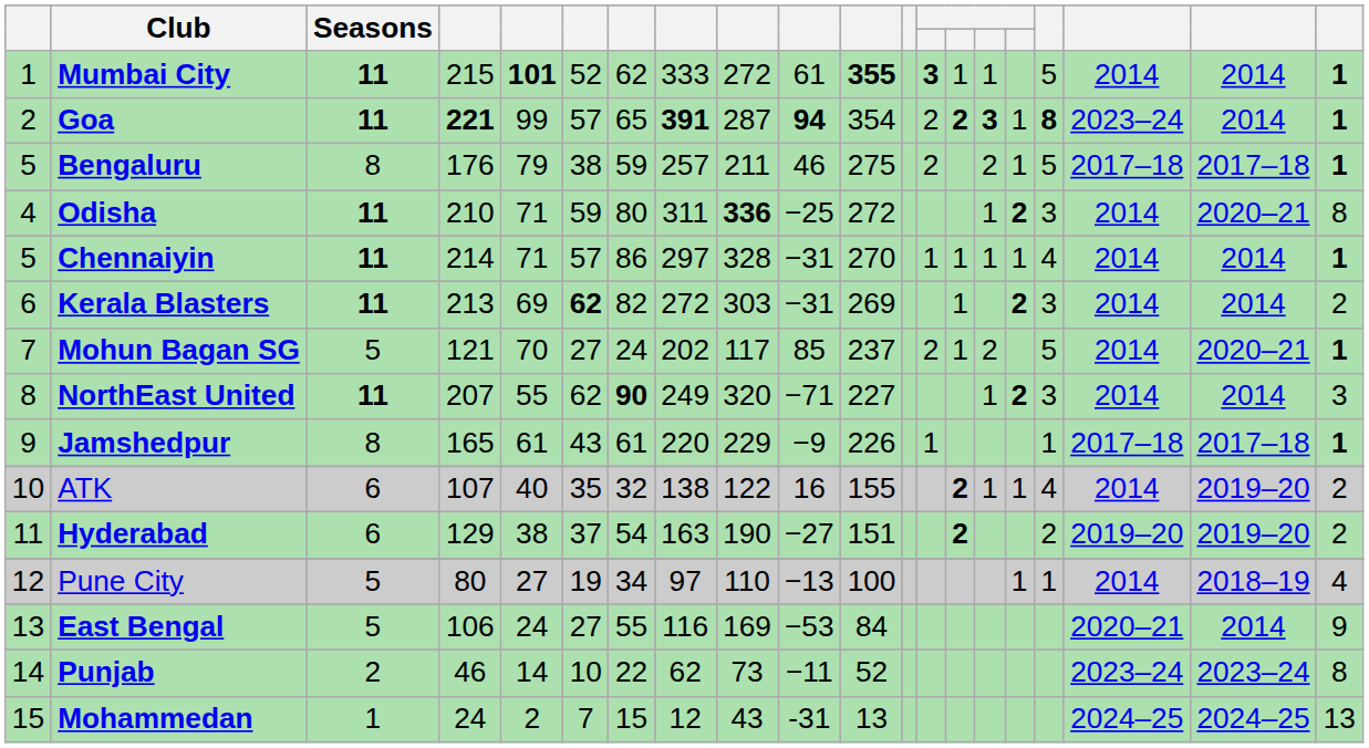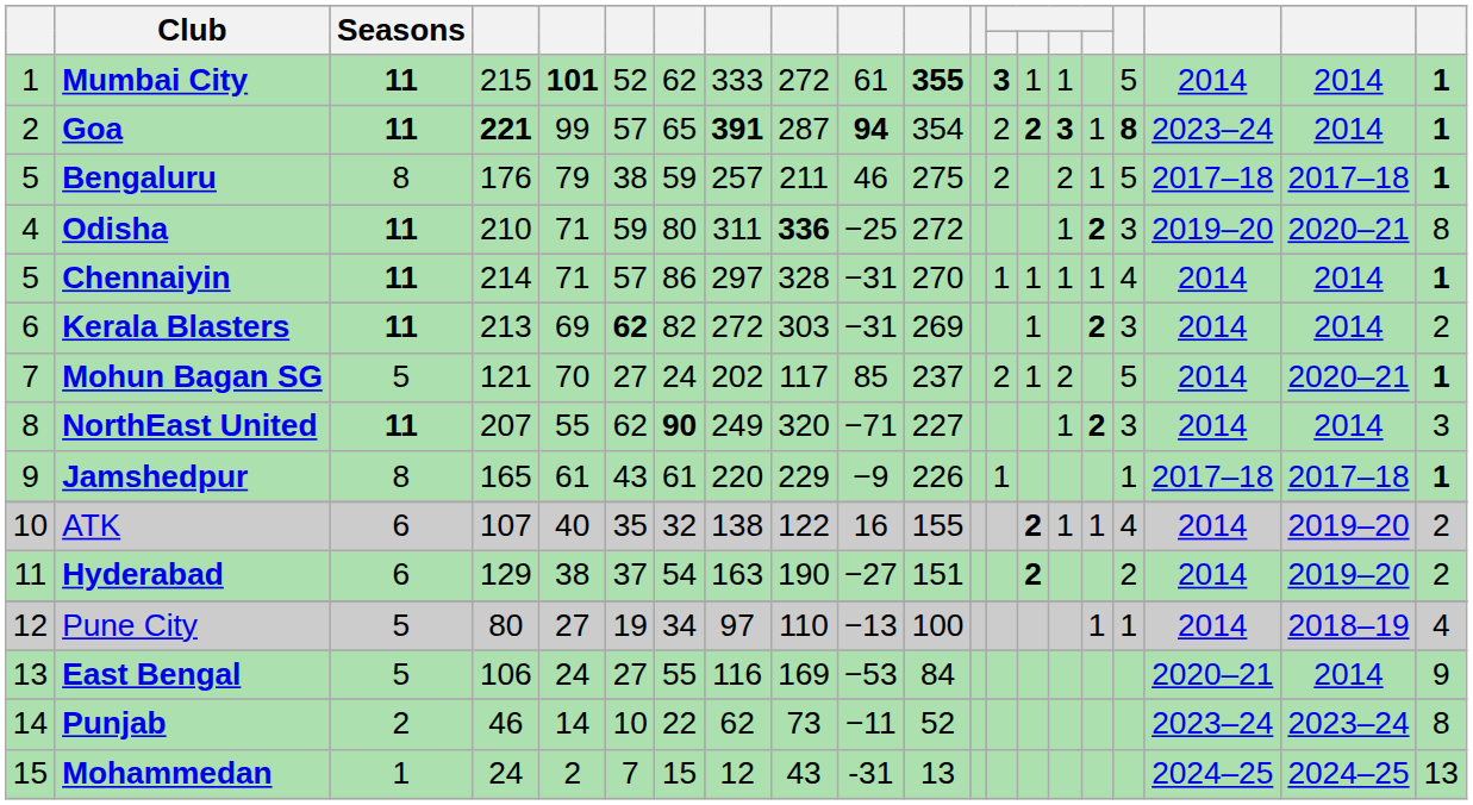 <table class="wikitable sortable" style="text-align:center">
 <tr>
 <th rowspan="2"></th>
 <th rowspan="2">Club</th>
 <th rowspan="2">Seasons</th>
 <th rowspan="2"></th>
 <th rowspan="2"></th>
 <th rowspan="2"></th>
 <th rowspan="2"></th>
 <th rowspan="2"></th>
 <th rowspan="2"></th>
 <th rowspan="2"></th>
 <th rowspan="2"></th>
 <th rowspan="2"></th>
 <th colspan="4"></th>
 <th rowspan="2"></th>
 <th rowspan="2"></th>
 <th rowspan="2"></th>
 <th rowspan="2"></th>
 </tr>
 <tr>
 <th></th>
 <th></th>
 <th></th>
 <th></th>
 </tr>
 <tr style="background:#ace1af">
 <td>1</td>
 <td align="left"><strong><a href='#'>Mumbai City</a></strong></td>
 <td><strong>11</strong></td>
 <td>215</td>
 <td><strong>101</strong></td>
 <td>52</td>
 <td>62</td>
 <td>333</td>
 <td>272</td>
 <td>61</td>
 <td><strong>355</strong></td>
 <td></td>
 <td><strong>3</strong></td>
 <td>1</td>
 <td>1</td>
 <td></td>
 <td>5</td>
 <td><a href='#'>2014</a></td>
 <td><a href='#'>2014</a></td>
 <td><strong>1</strong></td>
 </tr>
 <tr style="background:#ace1af">
 <td>2</td>
 <td align="left"><strong><a href='#'>Goa</a></strong></td>
 <td><strong>11</strong></td>
 <td><strong>221</strong></td>
 <td>99</td>
 <td>57</td>
 <td>65</td>
 <td><strong>391</strong></td>
 <td>287</td>
 <td><strong>94</strong></td>
 <td>354</td>
 <td></td>
 <td>2</td>
 <td><strong>2</strong></td>
 <td><strong>3</strong></td>
 <td>1</td>
 <td><strong>8</strong></td>
 <td><a href='#'>2023–24</a></td>
 <td><a href='#'>2014</a></td>
 <td><strong>1</strong></td>
 </tr>
 <tr style="background:#ace1af">
 <td>5</td>
 <td align="left"><strong><a href='#'>Bengaluru</a></strong></td>
 <td>8</td>
 <td>176</td>
 <td>79</td>
 <td>38</td>
 <td>59</td>
 <td>257</td>
 <td>211</td>
 <td>46</td>
 <td>275</td>
 <td></td>
 <td>2</td>
 <td></td>
 <td>2</td>
 <td>1</td>
 <td>5</td>
 <td><a href='#'>2017–18</a></td>
 <td><a href='#'>2017–18</a></td>
 <td><strong>1</strong></td>
 </tr>
 <tr style="background:#ace1af">
 <td>4</td>
 <td align="left"><strong><a href='#'>Odisha</a></strong></td>
 <td><strong>11</strong></td>
 <td>210</td>
 <td>71</td>
 <td>59</td>
 <td>80</td>
 <td>311</td>
 <td><strong>336</strong></td>
 <td>−25</td>
 <td>272</td>
 <td></td>
 <td></td>
 <td></td>
 <td>1</td>
 <td><strong>2</strong></td>
 <td>3</td>
-<td><a href='#'>2014</a></td>
+<td><a href='#'>2019–20</a></td>
 <td><a href='#'>2020–21</a></td>
 <td>8</td>
 </tr>
 <tr style="background:#ace1af">
 <td>5</td>
 <td align="left"><strong><a href='#'>Chennaiyin</a></strong></td>
 <td><strong>11</strong></td>
 <td>214</td>
 <td>71</td>
 <td>57</td>
 <td>86</td>
 <td>297</td>
 <td>328</td>
 <td>−31</td>
 <td>270</td>
 <td></td>
 <td>1</td>
 <td>1</td>
 <td>1</td>
 <td>1</td>
 <td>4</td>
 <td><a href='#'>2014</a></td>
 <td><a href='#'>2014</a></td>
 <td><strong>1</strong></td>
 </tr>
 <tr style="background:#ace1af">
 <td>6</td>
 <td align="left"><strong><a href='#'>Kerala Blasters</a></strong></td>
 <td><strong>11</strong></td>
 <td>213</td>
 <td>69</td>
 <td><strong>62</strong></td>
 <td>82</td>
 <td>272</td>
 <td>303</td>
 <td>−31</td>
 <td>269</td>
 <td></td>
 <td></td>
 <td>1</td>
 <td></td>
 <td><strong>2</strong></td>
 <td>3</td>
 <td><a href='#'>2014</a></td>
 <td><a href='#'>2014</a></td>
 <td>2</td>
 </tr>
 <tr style="background:#ace1af">
 <td>7</td>
 <td align="left"><strong><a href='#'>Mohun Bagan SG</a></strong></td>
 <td>5</td>
 <td>121</td>
 <td>70</td>
 <td>27</td>
 <td>24</td>
 <td>202</td>
 <td>117</td>
 <td>85</td>
 <td>237</td>
 <td><strong></strong></td>
 <td>2</td>
 <td>1</td>
 <td>2</td>
 <td></td>
 <td>5</td>
 <td><a href='#'>2014</a></td>
 <td><a href='#'>2020–21</a></td>
 <td><strong>1</strong></td>
 </tr>
 <tr style="background:#ace1af">
 <td>8</td>
 <td align="left"><strong><a href='#'>NorthEast United</a></strong></td>
 <td><strong>11</strong></td>
 <td>207</td>
 <td>55</td>
 <td>62</td>
 <td><strong>90</strong></td>
 <td>249</td>
 <td>320</td>
 <td>−71</td>
 <td>227</td>
 <td></td>
 <td></td>
 <td></td>
 <td>1</td>
 <td><strong>2</strong></td>
 <td>3</td>
 <td><a href='#'>2014</a></td>
 <td><a href='#'>2014</a></td>
 <td>3</td>
 </tr>
 <tr style="background:#ace1af">
 <td>9</td>
 <td align="left"><strong><a href='#'>Jamshedpur</a></strong></td>
 <td>8</td>
 <td>165</td>
 <td>61</td>
 <td>43</td>
 <td>61</td>
 <td>220</td>
 <td>229</td>
 <td>−9</td>
 <td>226</td>
 <td></td>
 <td>1</td>
 <td></td>
 <td></td>
 <td></td>
 <td>1</td>
 <td><a href='#'>2017–18</a></td>
 <td><a href='#'>2017–18</a></td>
 <td><strong>1</strong></td>
 </tr>
 <tr style="background:#ace1af">
 </tr>
 <tr style="background:#cccccc">
 <td>10</td>
 <td align="left"><a href='#'>ATK</a></td>
 <td>6</td>
 <td>107</td>
 <td>40</td>
 <td>35</td>
 <td>32</td>
 <td>138</td>
 <td>122</td>
 <td>16</td>
 <td>155</td>
 <td></td>
 <td></td>
 <td><strong>2</strong></td>
 <td>1</td>
 <td>1</td>
 <td>4</td>
 <td><a href='#'>2014</a></td>
 <td><a href='#'>2019–20</a></td>
 <td>2</td>
 </tr>
 <tr style="background:#ace1af">
 <td>11</td>
 <td align="left"><strong><a href='#'>Hyderabad</a></strong></td>
 <td>6</td>
 <td>129</td>
 <td>38</td>
 <td>37</td>
 <td>54</td>
 <td>163</td>
 <td>190</td>
 <td>−27</td>
 <td>151</td>
 <td></td>
 <td></td>
 <td><strong>2</strong></td>
 <td></td>
 <td></td>
 <td>2</td>
-<td><a href='#'>2019–20</a></td>
+<td><a href='#'>2014</a></td>
 <td><a href='#'>2019–20</a></td>
 <td>2</td>
 </tr>
 <tr style="background:#ace1af">
 </tr>
 <tr style="background:#cccccc">
 <td>12</td>
 <td align="left"><a href='#'>Pune City</a></td>
 <td>5</td>
 <td>80</td>
 <td>27</td>
 <td>19</td>
 <td>34</td>
 <td>97</td>
 <td>110</td>
 <td>−13</td>
 <td>100</td>
 <td></td>
 <td></td>
 <td></td>
 <td></td>
 <td>1</td>
 <td>1</td>
 <td><a href='#'>2014</a></td>
 <td><a href='#'>2018–19</a></td>
 <td>4</td>
 </tr>
 <tr style="background:#ace1af">
 <td>13</td>
 <td align="left"><strong><a href='#'>East Bengal</a></strong></td>
 <td>5</td>
 <td>106</td>
 <td>24</td>
 <td>27</td>
 <td>55</td>
 <td>116</td>
 <td>169</td>
 <td>−53</td>
 <td>84</td>
 <td></td>
 <td></td>
 <td></td>
 <td></td>
 <td></td>
 <td></td>
 <td><a href='#'>2020–21</a></td>
 <td><a href='#'>2014</a></td>
 <td>9</td>
 </tr>
 <tr style="background:#ace1af">
 <td>14</td>
 <td align="left"><strong><a href='#'>Punjab</a></strong></td>
 <td>2</td>
 <td>46</td>
 <td>14</td>
 <td>10</td>
 <td>22</td>
 <td>62</td>
 <td>73</td>
 <td>−11</td>
 <td>52</td>
 <td></td>
 <td></td>
 <td></td>
 <td></td>
 <td></td>
 <td></td>
 <td><a href='#'>2023–24</a></td>
 <td><a href='#'>2023–24</a></td>
 <td>8</td>
 </tr>
 <tr style="background:#ace1af">
 <td>15</td>
 <td align="left"><strong><a href='#'>Mohammedan</a></strong></td>
 <td>1</td>
 <td>24</td>
 <td>2</td>
 <td>7</td>
 <td>15</td>
 <td>12</td>
 <td>43</td>
 <td>-31</td>
 <td>13</td>
 <td></td>
 <td></td>
 <td></td>
 <td></td>
 <td></td>
 <td></td>
 <td><a href='#'>2024–25</a></td>
 <td><a href='#'>2024–25</a></td>
 <td>13</td>
 </tr>
 </table>
